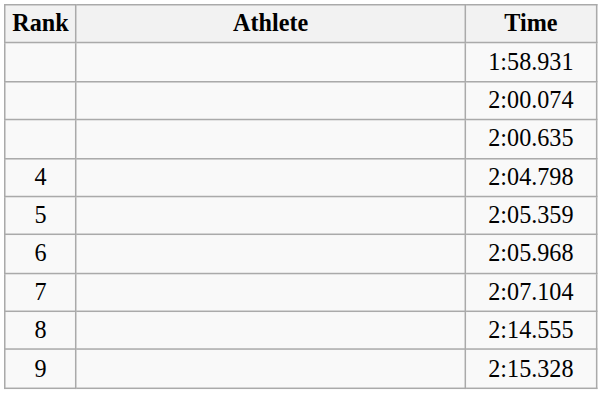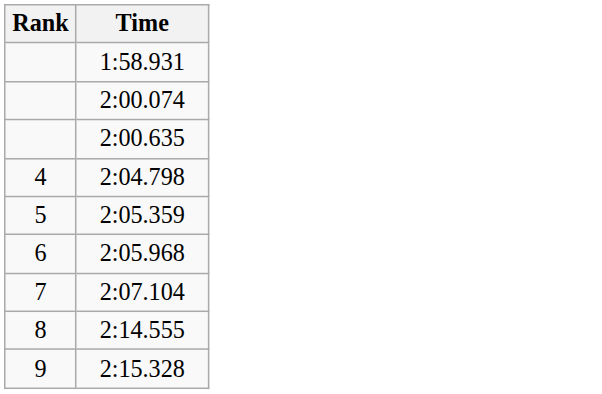 <table class=wikitable style="text-align:center">
 <tr>
 <th width=40>Rank</th>
-<th width=250>Athlete</th>
 <th width=80>Time</th>
 </tr>
 <tr>
 <td></td>
-<td align=left></td>
 <td>1:58.931</td>
 </tr>
 <tr>
 <td></td>
-<td align=left></td>
 <td>2:00.074</td>
 </tr>
 <tr>
 <td></td>
-<td align=left></td>
 <td>2:00.635</td>
 </tr>
 <tr>
 <td>4</td>
-<td align=left></td>
 <td>2:04.798</td>
 </tr>
 <tr>
 <td>5</td>
-<td align=left></td>
 <td>2:05.359</td>
 </tr>
 <tr>
 <td>6</td>
-<td align=left></td>
 <td>2:05.968</td>
 </tr>
 <tr>
 <td>7</td>
-<td align=left></td>
 <td>2:07.104</td>
 </tr>
 <tr>
 <td>8</td>
-<td align=left></td>
 <td>2:14.555</td>
 </tr>
 <tr>
 <td>9</td>
-<td align=left></td>
 <td>2:15.328</td>
 </tr>
 </table>
